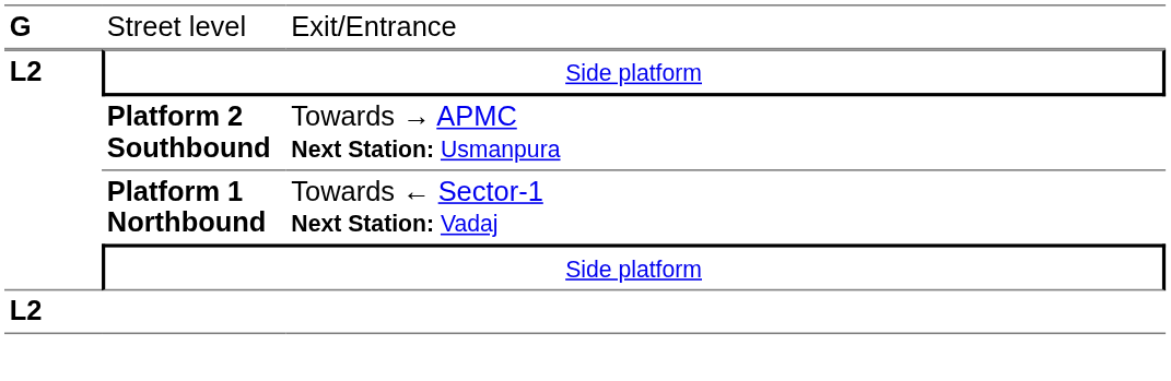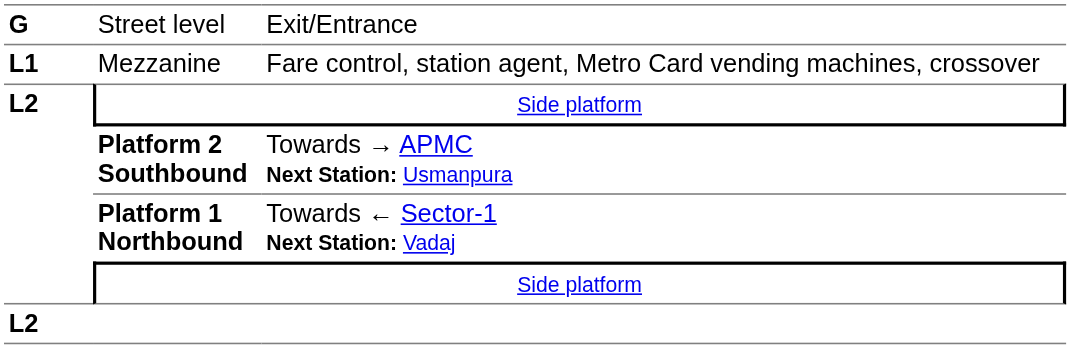 <table table border=0 cellspacing=0 cellpadding=3>
 <tr>
 <td style="border-bottom:solid 1px gray;border-top:solid 1px gray;" width=50 valign=top><strong>G</strong></td>
 <td style="border-top:solid 1px gray;border-bottom:solid 1px gray;" width=100 valign=top>Street level</td>
 <td style="border-top:solid 1px gray;border-bottom:solid 1px gray;" width=500 valign=top>Exit/Entrance</td>
+</tr>
+<tr>
+<td valign=top><strong>L1</strong></td>
+<td valign=top>Mezzanine</td>
+<td valign=top>Fare control, station agent, Metro Card vending machines, crossover<br></td>
 </tr>
 <tr>
 <td style="border-top:solid 1px gray;border-bottom:solid 1px gray;" width=50 rowspan=4 valign=top><strong>L2</strong></td>
 <td style="border-top:solid 1px gray;border-right:solid 2px black;border-left:solid 2px black;border-bottom:solid 2px black;text-align:center;" colspan=2><small><a href='#'>Side platform</a></small></td>
 </tr>
 <tr>
 <td style="border-bottom:solid 1px gray;" width=100><span><strong>Platform 2</strong><br><strong>Southbound</strong></span></td>
 <td style="border-bottom:solid 1px gray;" width=500>Towards → <a href='#'>APMC</a><br><small><strong>Next Station:</strong> <a href='#'>Usmanpura</a></small></td>
 </tr>
 <tr>
 <td><span><strong>Platform 1</strong><br><strong>Northbound</strong></span></td>
 <td>Towards ← <a href='#'>Sector-1</a><br><small><strong>Next Station:</strong> <a href='#'>Vadaj</a></small></td>
 </tr>
 <tr>
 <td style="border-top:solid 2px black;border-right:solid 2px black;border-left:solid 2px black;border-bottom:solid 1px gray;" colspan=2  align=center><small><a href='#'>Side platform</a></small></td>
 </tr>
 <tr>
 <td style="border-bottom:solid 1px gray;" width=50 rowspan=2 valign=top><strong>L2</strong></td>
 <td style="border-bottom:solid 1px gray;" width=100></td>
 <td style="border-bottom:solid 1px gray;" width=500></td>
 </tr>
 <tr>
 </tr>
 </table>
